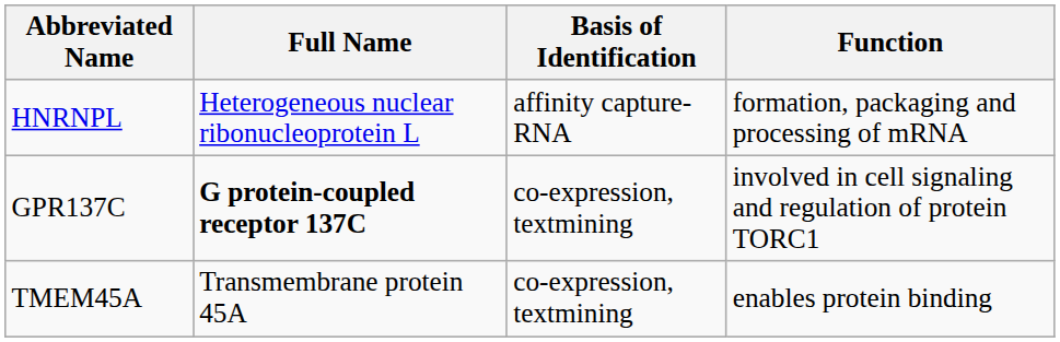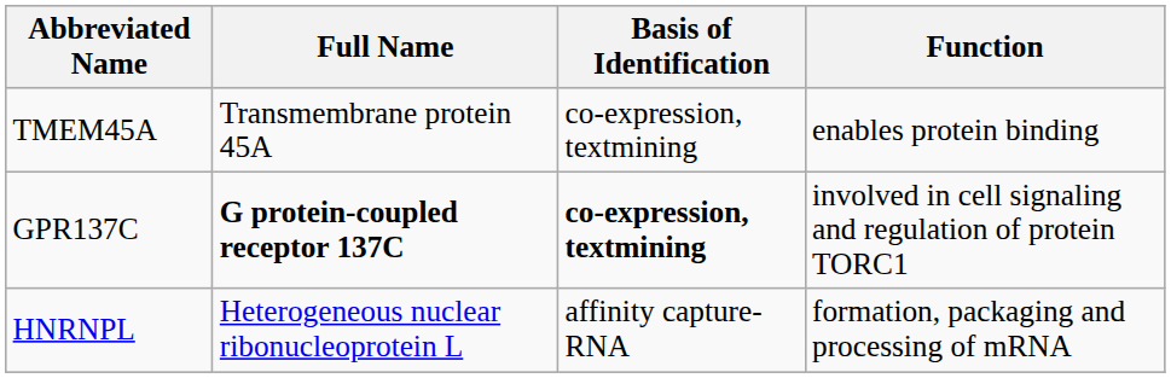 <table class="wikitable">
 <tr>
 <th>Abbreviated Name</th>
 <th>Full Name</th>
 <th>Basis of Identification</th>
 <th>Function</th>
 </tr>
 <tr>
+<td>TMEM45A</td>
+<td>Transmembrane protein 45A</td>
+<td>co-expression, textmining</td>
+<td>enables protein binding</td>
+</tr>
+<tr>
+<td>GPR137C</td>
+<td><strong>G protein-coupled receptor 137C</strong></td>
+<td><strong>co-expression, textmining</strong></td>
+<td>involved in cell signaling and regulation of protein TORC1</td>
+</tr>
+<tr>
 <td><a href='#'>HNRNPL</a></td>
 <td><a href='#'>Heterogeneous nuclear ribonucleoprotein L</a></td>
 <td>affinity capture-RNA</td>
 <td>formation, packaging and processing of mRNA</td>
 </tr>
-<tr>
-<td>GPR137C</td>
-<td><strong>G protein-coupled receptor 137C</strong></td>
-<td>co-expression, textmining</td>
-<td>involved in cell signaling and regulation of protein TORC1</td>
-</tr>
-<tr>
-<td>TMEM45A</td>
-<td>Transmembrane protein 45A</td>
-<td>co-expression, textmining</td>
-<td>enables protein binding</td>
-</tr>
 </table>
